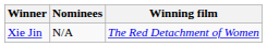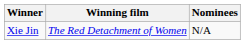 <table class="wikitable">
 <tr>
 <th>Winner</th>
+<th>Winning film</th>
 <th>Nominees</th>
-<th>Winning film</th>
 </tr>
 <tr>
 <td><a href='#'>Xie Jin</a></td>
+<td><em><a href='#'>The Red Detachment of Women</a></em></td>
 <td>N/A</td>
-<td><em><a href='#'>The Red Detachment of Women</a></em></td>
 </tr>
 </table>
